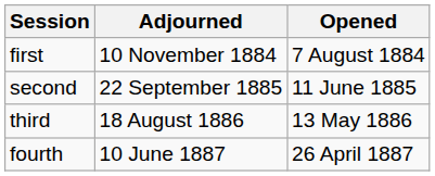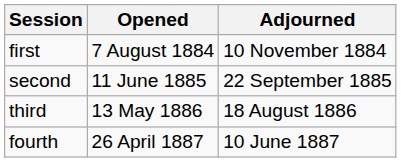 <table class="wikitable">
 <tr>
 <th>Session</th>
+<th>Opened</th>
 <th>Adjourned</th>
-<th>Opened</th>
 </tr>
 <tr>
 <td>first</td>
+<td>7 August 1884</td>
 <td>10 November 1884</td>
-<td>7 August 1884</td>
 </tr>
 <tr>
 <td>second</td>
+<td>11 June 1885</td>
 <td>22 September 1885</td>
-<td>11 June 1885</td>
 </tr>
 <tr>
 <td>third</td>
+<td>13 May 1886</td>
 <td>18 August 1886</td>
-<td>13 May 1886</td>
 </tr>
 <tr>
 <td>fourth</td>
+<td>26 April 1887</td>
 <td>10 June 1887</td>
-<td>26 April 1887</td>
 </tr>
 </table>
